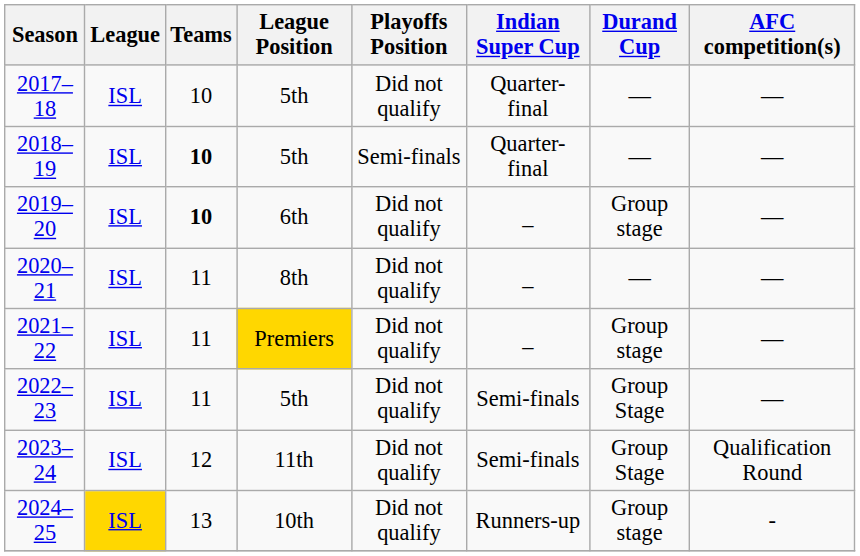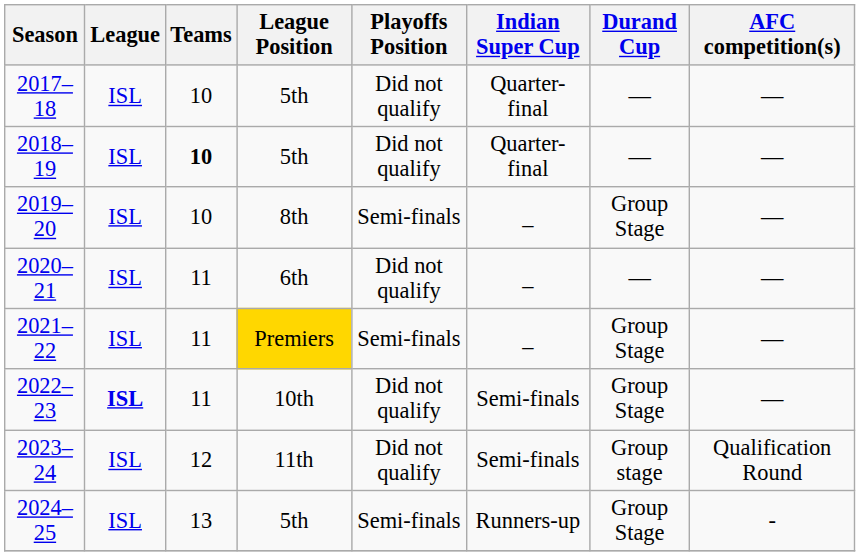 <table class="wikitable" style="text-align:center">
 <tr style="background:#efefef;">
 <th>Season</th>
 <th>League</th>
 <th>Teams</th>
 <th>League Position</th>
 <th>Playoffs Position</th>
 <th><a href='#'>Indian Super Cup</a></th>
 <th><a href='#'>Durand Cup</a></th>
 <th colspan=2><a href='#'>AFC</a> competition(s)</th>
 </tr>
 <tr>
 <td><a href='#'>2017–18</a></td>
 <td><a href='#'>ISL</a></td>
 <td>10</td>
 <td>5th</td>
 <td>Did not qualify</td>
 <td>Quarter-final</td>
 <td>—</td>
 <td>—</td>
 </tr>
 <tr>
 <td><a href='#'>2018–19</a></td>
 <td><a href='#'>ISL</a></td>
 <td><strong>10</strong></td>
 <td>5th</td>
-<td>Semi-finals</td>
+<td>Did not qualify</td>
 <td>Quarter-final</td>
 <td>—</td>
 <td>—</td>
 </tr>
 <tr>
 <td><a href='#'>2019–20</a></td>
 <td><a href='#'>ISL</a></td>
-<td><strong>10</strong></td>
-<td>6th</td>
-<td>Did not qualify</td>
+<td>10</td>
+<td>8th</td>
+<td>Semi-finals</td>
 <td><em>_</em></td>
-<td>Group stage</td>
+<td>Group Stage</td>
 <td>—</td>
 </tr>
 <tr>
 <td><a href='#'>2020–21</a></td>
 <td><a href='#'>ISL</a></td>
 <td>11</td>
-<td>8th</td>
+<td>6th</td>
 <td>Did not qualify</td>
 <td><em>_</em></td>
 <td>—</td>
 <td>—</td>
 </tr>
 <tr>
 <td><a href='#'>2021–22</a></td>
 <td><a href='#'>ISL</a></td>
 <td>11</td>
 <td style="background:gold;">Premiers</td>
-<td>Did not qualify</td>
+<td>Semi-finals</td>
 <td><em>_</em></td>
-<td>Group stage</td>
+<td>Group Stage</td>
 <td>—</td>
 </tr>
 <tr>
 <td><a href='#'>2022–23</a></td>
-<td><a href='#'>ISL</a></td>
+<td><strong><a href='#'>ISL</a></strong></td>
 <td>11</td>
-<td>5th</td>
+<td>10th</td>
 <td>Did not qualify</td>
 <td>Semi-finals</td>
 <td>Group Stage</td>
 <td>—</td>
 </tr>
 <tr>
 <td><a href='#'>2023–24</a></td>
 <td><a href='#'>ISL</a></td>
 <td>12</td>
 <td>11th</td>
 <td>Did not qualify</td>
 <td>Semi-finals</td>
-<td>Group Stage</td>
+<td>Group stage</td>
 <td>Qualification Round</td>
 </tr>
 <tr>
 <td><a href='#'>2024–25</a></td>
-<td style="background: gold;"><a href='#'>ISL</a></td>
+<td><a href='#'>ISL</a></td>
 <td>13</td>
-<td>10th</td>
-<td>Did not qualify</td>
+<td>5th</td>
+<td>Semi-finals</td>
 <td>Runners-up</td>
-<td>Group stage</td>
+<td>Group Stage</td>
 <td>-</td>
 </tr>
 <tr>
 </tr>
 </table>
